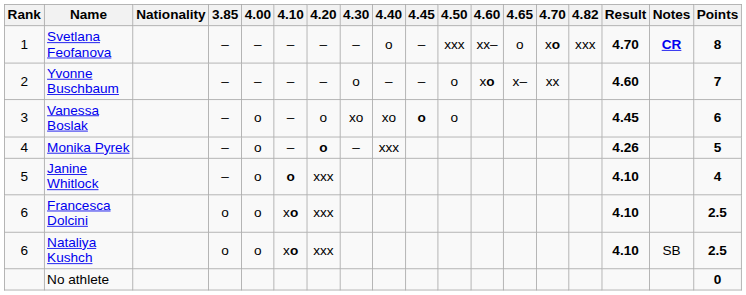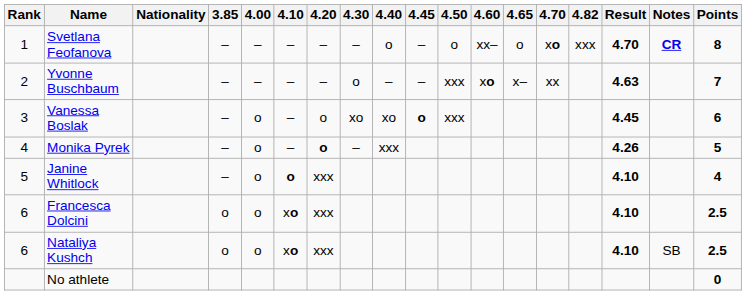 <table class="wikitable sortable" style="text-align:center">
 <tr>
 <th>Rank</th>
 <th>Name</th>
 <th>Nationality</th>
 <th>3.85</th>
 <th>4.00</th>
 <th>4.10</th>
 <th>4.20</th>
 <th>4.30</th>
 <th>4.40</th>
 <th>4.45</th>
 <th>4.50</th>
 <th>4.60</th>
 <th>4.65</th>
 <th>4.70</th>
 <th>4.82</th>
 <th>Result</th>
 <th>Notes</th>
 <th>Points</th>
 </tr>
 <tr>
 <td>1</td>
 <td align=left><a href='#'>Svetlana Feofanova</a></td>
 <td align=left></td>
 <td>–</td>
 <td>–</td>
 <td>–</td>
 <td>–</td>
 <td>–</td>
 <td>o</td>
 <td>–</td>
-<td>xxx</td>
+<td>o</td>
 <td>xx–</td>
 <td>o</td>
 <td>x<strong>o</strong></td>
 <td>xxx</td>
 <td><strong>4.70</strong></td>
 <td><strong><a href='#'>CR</a></strong></td>
 <td><strong>8</strong></td>
 </tr>
 <tr>
 <td>2</td>
 <td align=left><a href='#'>Yvonne Buschbaum</a></td>
 <td align=left></td>
 <td>–</td>
 <td>–</td>
 <td>–</td>
 <td>–</td>
 <td>o</td>
 <td>–</td>
 <td>–</td>
-<td>o</td>
+<td>xxx</td>
 <td>x<strong>o</strong></td>
 <td>x–</td>
 <td>xx</td>
 <td></td>
-<td><strong>4.60</strong></td>
+<td><strong>4.63</strong></td>
 <td></td>
 <td><strong>7</strong></td>
 </tr>
 <tr>
 <td>3</td>
 <td align=left><a href='#'>Vanessa Boslak</a></td>
 <td align=left></td>
 <td>–</td>
 <td>o</td>
 <td>–</td>
 <td>o</td>
 <td>xo</td>
 <td>xo</td>
 <td><strong>o</strong></td>
-<td>o</td>
+<td>xxx</td>
 <td></td>
 <td></td>
 <td></td>
 <td></td>
 <td><strong>4.45</strong></td>
 <td></td>
 <td><strong>6</strong></td>
 </tr>
 <tr>
 <td>4</td>
 <td align=left><a href='#'>Monika Pyrek</a></td>
 <td align=left></td>
 <td>–</td>
 <td>o</td>
 <td>–</td>
 <td><strong>o</strong></td>
 <td>–</td>
 <td>xxx</td>
 <td></td>
 <td></td>
 <td></td>
 <td></td>
 <td></td>
 <td></td>
 <td><strong>4.26</strong></td>
 <td></td>
 <td><strong>5</strong></td>
 </tr>
 <tr>
 <td>5</td>
 <td align=left><a href='#'>Janine Whitlock</a></td>
 <td align=left></td>
 <td>–</td>
 <td>o</td>
 <td><strong>o</strong></td>
 <td>xxx</td>
 <td></td>
 <td></td>
 <td></td>
 <td></td>
 <td></td>
 <td></td>
 <td></td>
 <td></td>
 <td><strong>4.10</strong></td>
 <td></td>
 <td><strong>4</strong></td>
 </tr>
 <tr>
 <td>6</td>
 <td align=left><a href='#'>Francesca Dolcini</a></td>
 <td align=left></td>
 <td>o</td>
 <td>o</td>
 <td>x<strong>o</strong></td>
 <td>xxx</td>
 <td></td>
 <td></td>
 <td></td>
 <td></td>
 <td></td>
 <td></td>
 <td></td>
 <td></td>
 <td><strong>4.10</strong></td>
 <td></td>
 <td><strong>2.5</strong></td>
 </tr>
 <tr>
 <td>6</td>
 <td align=left><a href='#'>Nataliya Kushch</a></td>
 <td align=left></td>
 <td>o</td>
 <td>o</td>
 <td>x<strong>o</strong></td>
 <td>xxx</td>
 <td></td>
 <td></td>
 <td></td>
 <td></td>
 <td></td>
 <td></td>
 <td></td>
 <td></td>
 <td><strong>4.10</strong></td>
 <td>SB</td>
 <td><strong>2.5</strong></td>
 </tr>
 <tr>
 <td></td>
 <td align=left>No athlete</td>
 <td align=left></td>
 <td></td>
 <td></td>
 <td></td>
 <td></td>
 <td></td>
 <td></td>
 <td></td>
 <td></td>
 <td></td>
 <td></td>
 <td></td>
 <td></td>
 <td><strong></strong></td>
 <td></td>
 <td><strong>0</strong></td>
 </tr>
 </table>
